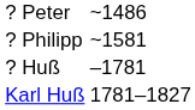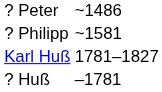 <table>
 <tr>
 <td>? Peter</td>
 <td>~1486</td>
 </tr>
 <tr>
 <td>? Philipp</td>
 <td>~1581</td>
 </tr>
 <tr>
+<td><a href='#'>Karl Huß</a></td>
+<td>1781–1827</td>
+</tr>
+<tr>
 <td>? Huß</td>
 <td>–1781</td>
 </tr>
 <tr>
-<td><a href='#'>Karl Huß</a></td>
-<td>1781–1827</td>
-</tr>
-<tr>
 </tr>
 </table>
